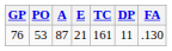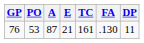 <table class="wikitable">
 <tr>
 <th><a href='#'>GP</a></th>
 <th><a href='#'>PO</a></th>
 <th><a href='#'>A</a></th>
 <th><a href='#'>E</a></th>
 <th><a href='#'>TC</a></th>
+<th><a href='#'>FA</a></th>
 <th><a href='#'>DP</a></th>
-<th><a href='#'>FA</a></th>
 </tr>
 <tr align=center>
 <td>76</td>
 <td>53</td>
 <td>87</td>
 <td>21</td>
 <td>161</td>
+<td>.130</td>
 <td>11</td>
-<td>.130</td>
 </tr>
 </table>
